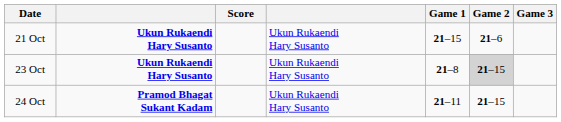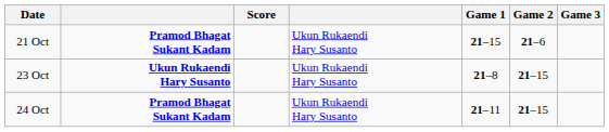 <table class="wikitable" style="text-align:center; font-size:90% ">
 <tr>
 <th width="60">Date</th>
 <th align="right" width="200"></th>
 <th width="60">Score</th>
 <th align="left" width="200"></th>
 <th width="50">Game 1</th>
 <th width="50">Game 2</th>
 <th width="50">Game 3</th>
 </tr>
 <tr>
 <td>21 Oct</td>
-<td align="right"><strong><a href='#'>Ukun Rukaendi</a> <br><a href='#'>Hary Susanto</a> </strong></td>
+<td align="right"><strong><a href='#'>Pramod Bhagat</a> <br><a href='#'>Sukant Kadam</a> </strong></td>
 <td align="center"></td>
 <td align="left"> <a href='#'>Ukun Rukaendi</a><br> <a href='#'>Hary Susanto</a></td>
 <td><strong>21</strong>–15</td>
 <td><strong>21</strong>–6</td>
 <td></td>
 </tr>
 <tr>
 <td>23 Oct</td>
 <td align="right"><strong><a href='#'>Ukun Rukaendi</a> <br><a href='#'>Hary Susanto</a> </strong></td>
 <td align="center"></td>
 <td align="left"> <a href='#'>Ukun Rukaendi</a><br> <a href='#'>Hary Susanto</a></td>
 <td><strong>21</strong>–8</td>
-<td style="background: lightgrey;"><strong>21</strong>–15</td>
+<td><strong>21</strong>–15</td>
 <td></td>
 </tr>
 <tr>
 <td>24 Oct</td>
 <td align="right"><strong><a href='#'>Pramod Bhagat</a> <br><a href='#'>Sukant Kadam</a> </strong></td>
 <td align="center"></td>
 <td align="left"> <a href='#'>Ukun Rukaendi</a><br> <a href='#'>Hary Susanto</a></td>
 <td><strong>21</strong>–11</td>
 <td><strong>21</strong>–15</td>
 <td></td>
 </tr>
 </table>
